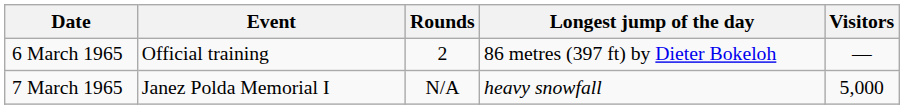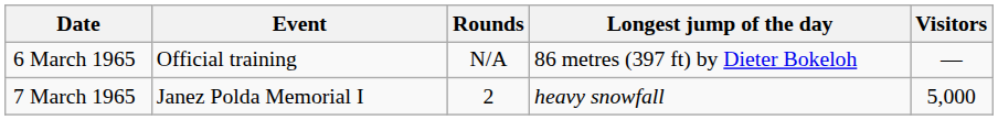 <table class=wikitable style="text-align:center; font-size:88%;">
 <tr>
 <th width=88px>Date</th>
 <th width=185px>Event</th>
 <th width=46px>Rounds</th>
 <th width=240px>Longest jump of the day</th>
 <th width=45px>Visitors</th>
 </tr>
 <tr>
 <td align=right>6 March 1965  </td>
 <td align=left>Official training</td>
-<td align=center>2</td>
+<td align=center>N/A</td>
 <td align=left>86 metres (397 ft) by <a href='#'>Dieter Bokeloh</a></td>
 <td align=center>—</td>
 </tr>
 <tr>
 <td align=right>7 March 1965  </td>
 <td align=left>Janez Polda Memorial I</td>
-<td align=center>N/A</td>
+<td align=center>2</td>
 <td align=left><em>heavy snowfall</em></td>
 <td align=center>5,000</td>
 </tr>
 </table>
